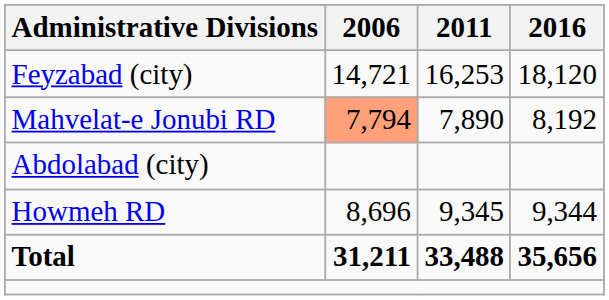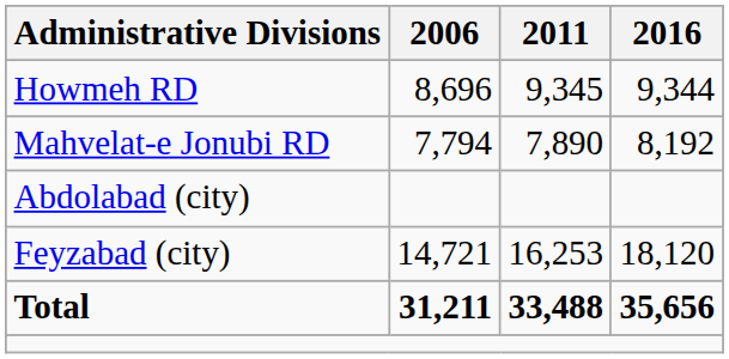 <table class="wikitable">
 <tr>
 <th>Administrative Divisions</th>
 <th>2006</th>
 <th>2011</th>
 <th>2016</th>
 </tr>
 <tr>
-<td><a href='#'>Feyzabad</a> (city)</td>
-<td style="text-align: right;">14,721</td>
-<td style="text-align: right;">16,253</td>
-<td style="text-align: right;">18,120</td>
+<td><a href='#'>Howmeh RD</a></td>
+<td style="text-align: right;">8,696</td>
+<td style="text-align: right;">9,345</td>
+<td style="text-align: right;">9,344</td>
 </tr>
 <tr>
 <td><a href='#'>Mahvelat-e Jonubi RD</a></td>
-<td style="background: lightsalmon; text-align: right;">7,794</td>
+<td style="text-align: right;">7,794</td>
 <td style="text-align: right;">7,890</td>
 <td style="text-align: right;">8,192</td>
 </tr>
 <tr>
 <td><a href='#'>Abdolabad</a> (city)</td>
 <td style="text-align: right;"></td>
 <td style="text-align: right;"></td>
 <td style="text-align: right;"></td>
 </tr>
 <tr>
-<td><a href='#'>Howmeh RD</a></td>
-<td style="text-align: right;">8,696</td>
-<td style="text-align: right;">9,345</td>
-<td style="text-align: right;">9,344</td>
+<td><a href='#'>Feyzabad</a> (city)</td>
+<td style="text-align: right;">14,721</td>
+<td style="text-align: right;">16,253</td>
+<td style="text-align: right;">18,120</td>
 </tr>
 <tr>
 <td><strong>Total</strong></td>
 <td style="text-align: right;"><strong>31,211</strong></td>
 <td style="text-align: right;"><strong>33,488</strong></td>
 <td style="text-align: right;"><strong>35,656</strong></td>
 </tr>
 <tr>
 <td colspan=4></td>
 </tr>
 </table>
